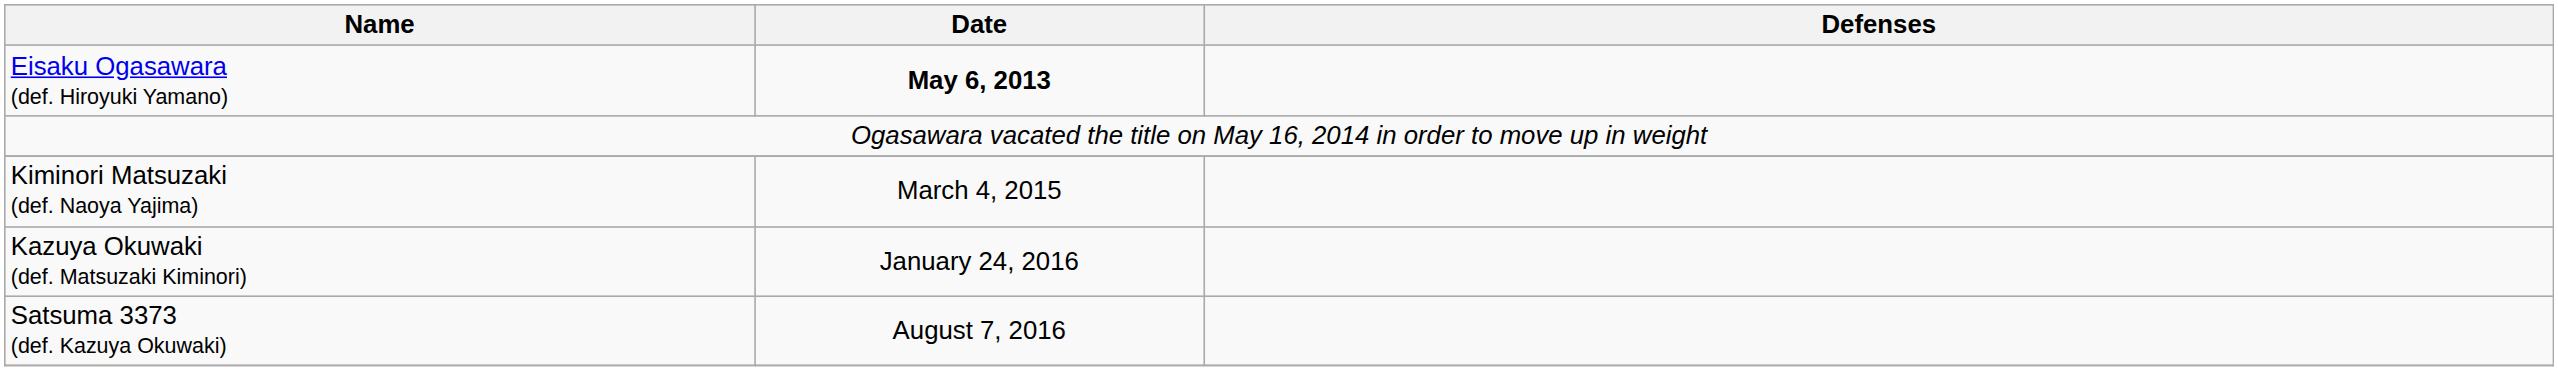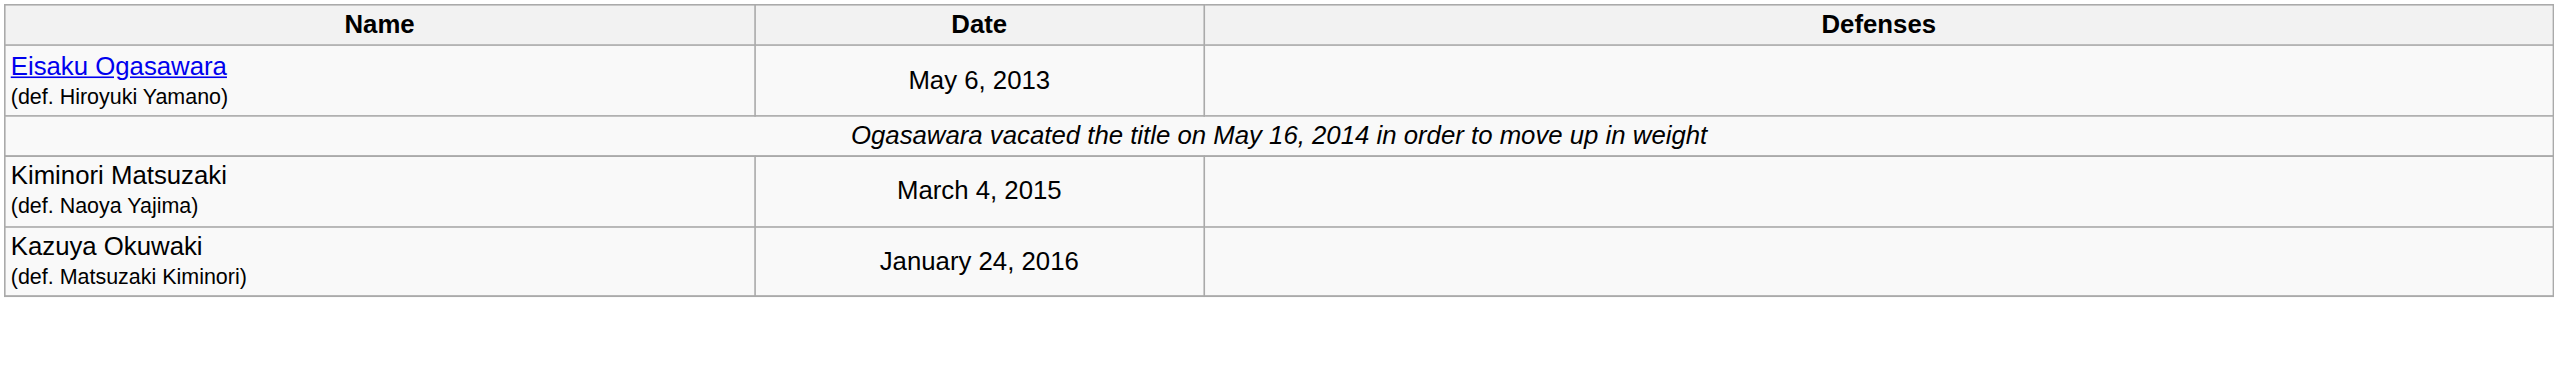 <table class="wikitable" width=100%>
 <tr>
 <th width=25%>Name</th>
 <th width=15%>Date</th>
 <th width=45%>Defenses</th>
 </tr>
 <tr>
 <td align=left> <a href='#'>Eisaku Ogasawara</a> <br><small>(def. Hiroyuki Yamano)</small></td>
-<td align=center><strong>May 6, 2013</strong></td>
+<td align=center>May 6, 2013</td>
 <td></td>
 </tr>
 <tr>
 <td colspan=3 align=center><em>Ogasawara vacated the title on May 16, 2014 in order to move up in weight</em></td>
 </tr>
 <tr>
 </tr>
 <tr>
 <td align=left> Kiminori Matsuzaki <br><small>(def. Naoya Yajima)</small></td>
 <td align=center>March 4, 2015</td>
 <td></td>
 </tr>
 <tr>
 <td align=left> Kazuya Okuwaki <br><small>(def. Matsuzaki Kiminori)</small></td>
 <td align=center>January 24, 2016</td>
 <td></td>
 </tr>
 <tr>
-<td align=left> Satsuma 3373 <br><small>(def. Kazuya Okuwaki)</small></td>
-<td align=center>August 7, 2016</td>
-<td></td>
-</tr>
-<tr>
 </tr>
 </table>
